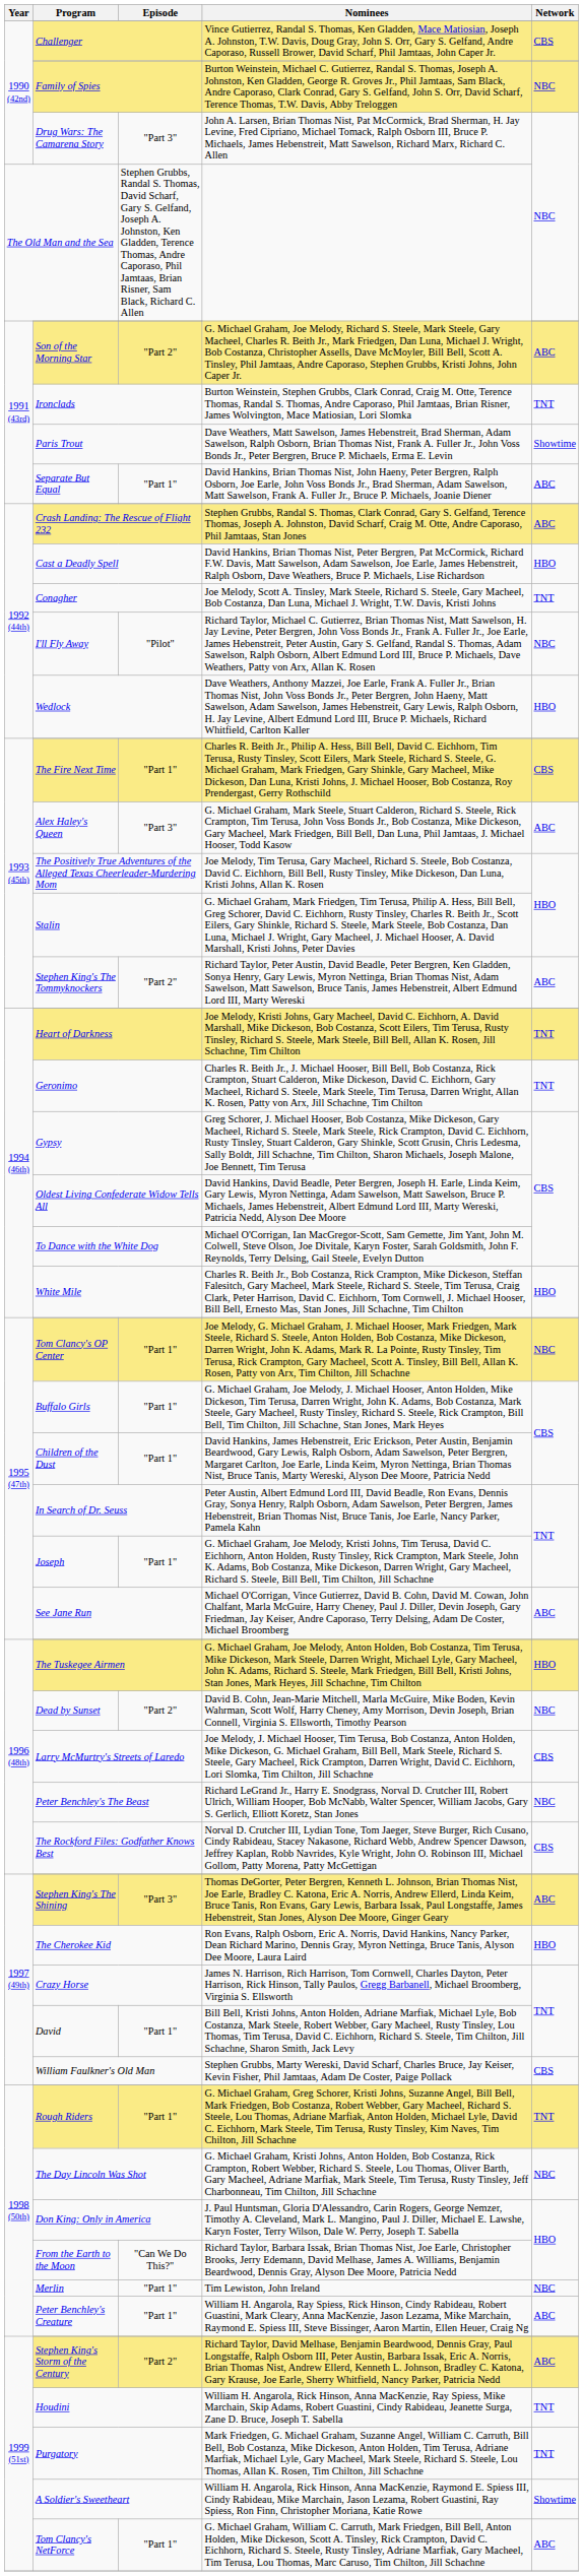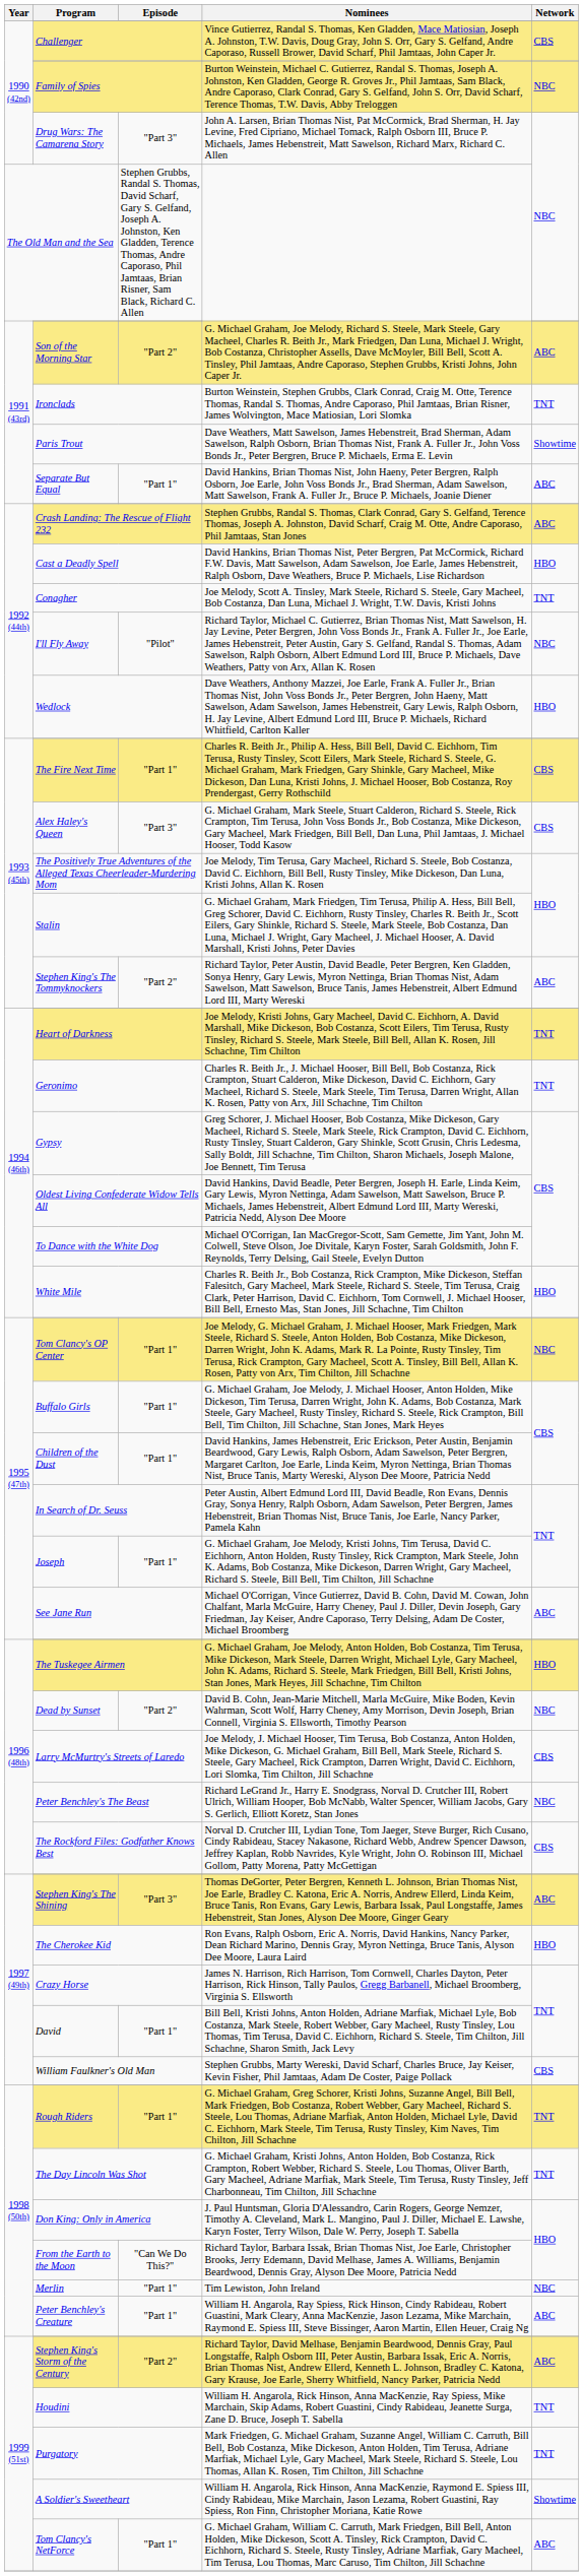 <table class="wikitable" style="width:100%">
 <tr bgcolor="#bebebe">
 <th width="5%">Year</th>
 <th width="15%">Program</th>
 <th width="15%">Episode</th>
 <th width="60%">Nominees</th>
 <th width="5%">Network</th>
 </tr>
 <tr>
 <td rowspan=5 style="text-align:center"><a href='#'>1990</a><br><small><a href='#'>(42nd)</a></small><br></td>
 </tr>
 <tr style="background:#FAEB86">
 <td colspan=2><em><a href='#'>Challenger</a></em></td>
 <td>Vince Gutierrez, Randal S. Thomas, Ken Gladden, <a href='#'>Mace Matiosian</a>, Joseph A. Johnston, T.W. Davis, Doug Gray, John S. Orr, Gary S. Gelfand, Andre Caporaso, Russell Brower, David Scharf, Phil Jamtaas, John Caper Jr.</td>
 <td><a href='#'>CBS</a></td>
 </tr>
 <tr>
 </tr>
 <tr style="background:#FAEB86">
 <td colspan=2><em><a href='#'>Family of Spies</a></em></td>
 <td>Burton Weinstein, Michael C. Gutierrez, Randal S. Thomas, Joseph A. Johnston, Ken Gladden, George R. Groves Jr., Phil Jamtaas, Sam Black, Andre Caporaso, Clark Conrad, Gary S. Gelfand, John S. Orr, David Scharf, Terence Thomas, T.W. Davis, Abby Treloggen</td>
 <td><a href='#'>NBC</a></td>
 </tr>
 <tr>
 <td><em><a href='#'>Drug Wars: The Camarena Story</a></em></td>
 <td align=center>"Part 3"</td>
 <td>John A. Larsen, Brian Thomas Nist, Pat McCormick, Brad Sherman, H. Jay Levine, Fred Cipriano, Michael Tomack, Ralph Osborn III, Bruce P. Michaels, James Hebenstreit, Matt Sawelson, Richard Marx, Richard C. Allen</td>
 <td rowspan=2><a href='#'>NBC</a></td>
 </tr>
 <tr>
 <td colspan=2><em><a href='#'>The Old Man and the Sea</a></em></td>
 <td>Stephen Grubbs, Randal S. Thomas, David Scharf, Gary S. Gelfand, Joseph A. Johnston, Ken Gladden, Terence Thomas, Andre Caporaso, Phil Jamtaas, Brian Risner, Sam Black, Richard C. Allen</td>
 </tr>
 <tr>
 <td rowspan=5 style="text-align:center"><a href='#'>1991</a><br><small><a href='#'>(43rd)</a></small><br></td>
 </tr>
 <tr style="background:#FAEB86">
 <td><em><a href='#'>Son of the Morning Star</a></em></td>
 <td align=center>"Part 2"</td>
 <td>G. Michael Graham, Joe Melody, Richard S. Steele, Mark Steele, Gary Macheel, Charles R. Beith Jr., Mark Friedgen, Dan Luna, Michael J. Wright, Bob Costanza, Christopher Assells, Dave McMoyler, Bill Bell, Scott A. Tinsley, Phil Jamtaas, Andre Caporaso, Stephen Grubbs, Kristi Johns, John Caper Jr.</td>
 <td><a href='#'>ABC</a></td>
 </tr>
 <tr>
 <td colspan=2><em><a href='#'>Ironclads</a></em></td>
 <td>Burton Weinstein, Stephen Grubbs, Clark Conrad, Craig M. Otte, Terence Thomas, Randal S. Thomas, Andre Caporaso, Phil Jamtaas, Brian Risner, James Wolvington, Mace Matiosian, Lori Slomka</td>
 <td><a href='#'>TNT</a></td>
 </tr>
 <tr>
 <td colspan=2><em><a href='#'>Paris Trout</a></em></td>
 <td>Dave Weathers, Matt Sawelson, James Hebenstreit, Brad Sherman, Adam Sawelson, Ralph Osborn, Brian Thomas Nist, Frank A. Fuller Jr., John Voss Bonds Jr., Peter Bergren, Bruce P. Michaels, Erma E. Levin</td>
 <td><a href='#'>Showtime</a></td>
 </tr>
 <tr>
 <td><em><a href='#'>Separate But Equal</a></em></td>
 <td align=center>"Part 1"</td>
 <td>David Hankins, Brian Thomas Nist, John Haeny, Peter Bergren, Ralph Osborn, Joe Earle, John Voss Bonds Jr., Brad Sherman, Adam Sawelson, Matt Sawelson, Frank A. Fuller Jr., Bruce P. Michaels, Joanie Diener</td>
 <td><a href='#'>ABC</a></td>
 </tr>
 <tr>
 <td rowspan=6 style="text-align:center"><a href='#'>1992</a><br><small><a href='#'>(44th)</a></small><br></td>
 </tr>
 <tr style="background:#FAEB86">
 <td colspan=2><em><a href='#'>Crash Landing: The Rescue of Flight 232</a></em></td>
 <td>Stephen Grubbs, Randal S. Thomas, Clark Conrad, Gary S. Gelfand, Terence Thomas, Joseph A. Johnston, David Scharf, Craig M. Otte, Andre Caporaso, Phil Jamtaas, Stan Jones</td>
 <td><a href='#'>ABC</a></td>
 </tr>
 <tr>
 <td colspan=2><em><a href='#'>Cast a Deadly Spell</a></em></td>
 <td>David Hankins, Brian Thomas Nist, Peter Bergren, Pat McCormick, Richard F.W. Davis, Matt Sawelson, Adam Sawelson, Joe Earle, James Hebenstreit, Ralph Osborn, Dave Weathers, Bruce P. Michaels, Lise Richardson</td>
 <td><a href='#'>HBO</a></td>
 </tr>
 <tr>
 <td colspan=2><em><a href='#'>Conagher</a></em></td>
 <td>Joe Melody, Scott A. Tinsley, Mark Steele, Richard S. Steele, Gary Macheel, Bob Costanza, Dan Luna, Michael J. Wright, T.W. Davis, Kristi Johns</td>
 <td><a href='#'>TNT</a></td>
 </tr>
 <tr>
 <td><em><a href='#'>I'll Fly Away</a></em></td>
 <td align=center>"Pilot"</td>
 <td>Richard Taylor, Michael C. Gutierrez, Brian Thomas Nist, Matt Sawelson, H. Jay Levine, Peter Bergren, John Voss Bonds Jr., Frank A. Fuller Jr., Joe Earle, James Hebenstreit, Peter Austin, Gary S. Gelfand, Randal S. Thomas, Adam Sawelson, Ralph Osborn, Albert Edmund Lord III, Bruce P. Michaels, Dave Weathers, Patty von Arx, Allan K. Rosen</td>
 <td><a href='#'>NBC</a></td>
 </tr>
 <tr>
 <td colspan=2><em><a href='#'>Wedlock</a></em></td>
 <td>Dave Weathers, Anthony Mazzei, Joe Earle, Frank A. Fuller Jr., Brian Thomas Nist, John Voss Bonds Jr., Peter Bergren, John Haeny, Matt Sawelson, Adam Sawelson, James Hebenstreit, Gary Lewis, Ralph Osborn, H. Jay Levine, Albert Edmund Lord III, Bruce P. Michaels, Richard Whitfield, Carlton Kaller</td>
 <td><a href='#'>HBO</a></td>
 </tr>
 <tr>
 <td rowspan=6 style="text-align:center"><a href='#'>1993</a><br><small><a href='#'>(45th)</a></small><br></td>
 </tr>
 <tr style="background:#FAEB86">
 <td><em><a href='#'>The Fire Next Time</a></em></td>
 <td align=center>"Part 1"</td>
 <td>Charles R. Beith Jr., Philip A. Hess, Bill Bell, David C. Eichhorn, Tim Terusa, Rusty Tinsley, Scott Eilers, Mark Steele, Richard S. Steele, G. Michael Graham, Mark Friedgen, Gary Shinkle, Gary Macheel, Mike Dickeson, Dan Luna, Kristi Johns, J. Michael Hooser, Bob Costanza, Roy Prendergast, Gerry Rothschild</td>
 <td><a href='#'>CBS</a></td>
 </tr>
 <tr>
 <td><em><a href='#'>Alex Haley's Queen</a></em></td>
 <td align=center>"Part 3"</td>
 <td>G. Michael Graham, Mark Steele, Stuart Calderon, Richard S. Steele, Rick Crampton, Tim Terusa, John Voss Bonds Jr., Bob Costanza, Mike Dickeson, Gary Macheel, Mark Friedgen, Bill Bell, Dan Luna, Phil Jamtaas, J. Michael Hooser, Todd Kasow</td>
-<td><a href='#'>ABC</a></td>
+<td><a href='#'>CBS</a></td>
 </tr>
 <tr>
 <td colspan=2><em><a href='#'>The Positively True Adventures of the Alleged Texas Cheerleader-Murdering Mom</a></em></td>
 <td>Joe Melody, Tim Terusa, Gary Macheel, Richard S. Steele, Bob Costanza, David C. Eichhorn, Bill Bell, Rusty Tinsley, Mike Dickeson, Dan Luna, Kristi Johns, Allan K. Rosen</td>
 <td rowspan=2><a href='#'>HBO</a></td>
 </tr>
 <tr>
 <td colspan=2><em><a href='#'>Stalin</a></em></td>
 <td>G. Michael Graham, Mark Friedgen, Tim Terusa, Philip A. Hess, Bill Bell, Greg Schorer, David C. Eichhorn, Rusty Tinsley, Charles R. Beith Jr., Scott Eilers, Gary Shinkle, Richard S. Steele, Mark Steele, Bob Costanza, Dan Luna, Michael J. Wright, Gary Macheel, J. Michael Hooser, A. David Marshall, Kristi Johns, Peter Davies</td>
 </tr>
 <tr>
 <td><em><a href='#'>Stephen King's The Tommyknockers</a></em></td>
 <td align=center>"Part 2"</td>
 <td>Richard Taylor, Peter Austin, David Beadle, Peter Bergren, Ken Gladden, Sonya Henry, Gary Lewis, Myron Nettinga, Brian Thomas Nist, Adam Sawelson, Matt Sawelson, Bruce Tanis, James Hebenstreit, Albert Edmund Lord III, Marty Wereski</td>
 <td><a href='#'>ABC</a></td>
 </tr>
 <tr>
 <td rowspan=7 style="text-align:center"><a href='#'>1994</a><br><small><a href='#'>(46th)</a></small><br></td>
 </tr>
 <tr style="background:#FAEB86">
 <td colspan=2><em><a href='#'>Heart of Darkness</a></em></td>
 <td>Joe Melody, Kristi Johns, Gary Macheel, David C. Eichhorn, A. David Marshall, Mike Dickeson, Bob Costanza, Scott Eilers, Tim Terusa, Rusty Tinsley, Richard S. Steele, Mark Steele, Bill Bell, Allan K. Rosen, Jill Schachne, Tim Chilton</td>
 <td><a href='#'>TNT</a></td>
 </tr>
 <tr>
 <td colspan=2><em><a href='#'>Geronimo</a></em></td>
 <td>Charles R. Beith Jr., J. Michael Hooser, Bill Bell, Bob Costanza, Rick Crampton, Stuart Calderon, Mike Dickeson, David C. Eichhorn, Gary Macheel, Richard S. Steele, Mark Steele, Tim Terusa, Darren Wright, Allan K. Rosen, Patty von Arx, Jill Schachne, Tim Chilton</td>
 <td><a href='#'>TNT</a></td>
 </tr>
 <tr>
 <td colspan=2><em><a href='#'>Gypsy</a></em></td>
 <td>Greg Schorer, J. Michael Hooser, Bob Costanza, Mike Dickeson, Gary Macheel, Richard S. Steele, Mark Steele, Rick Crampton, David C. Eichhorn, Rusty Tinsley, Stuart Calderon, Gary Shinkle, Scott Grusin, Chris Ledesma, Sally Boldt, Jill Schachne, Tim Chilton, Sharon Michaels, Joseph Malone, Joe Bennett, Tim Terusa</td>
 <td rowspan=3><a href='#'>CBS</a></td>
 </tr>
 <tr>
 <td colspan=2><em><a href='#'>Oldest Living Confederate Widow Tells All</a></em></td>
 <td>David Hankins, David Beadle, Peter Bergren, Joseph H. Earle, Linda Keim, Gary Lewis, Myron Nettinga, Adam Sawelson, Matt Sawelson, Bruce P. Michaels, James Hebenstreit, Albert Edmund Lord III, Marty Wereski, Patricia Nedd, Alyson Dee Moore</td>
 </tr>
 <tr>
 <td colspan=2><em><a href='#'>To Dance with the White Dog</a></em></td>
 <td>Michael O'Corrigan, Ian MacGregor-Scott, Sam Gemette, Jim Yant, John M. Colwell, Steve Olson, Joe Divitale, Karyn Foster, Sarah Goldsmith, John F. Reynolds, Terry Delsing, Gail Steele, Evelyn Dutton</td>
 </tr>
 <tr>
 <td colspan=2><em><a href='#'>White Mile</a></em></td>
 <td>Charles R. Beith Jr., Bob Costanza, Rick Crampton, Mike Dickeson, Steffan Falesitch, Gary Macheel, Mark Steele, Richard S. Steele, Tim Terusa, Craig Clark, Peter Harrison, David C. Eichhorn, Tom Cornwell, J. Michael Hooser, Bill Bell, Ernesto Mas, Stan Jones, Jill Schachne, Tim Chilton</td>
 <td><a href='#'>HBO</a></td>
 </tr>
 <tr>
 <td rowspan=7 style="text-align:center"><a href='#'>1995</a><br><small><a href='#'>(47th)</a></small><br></td>
 </tr>
 <tr style="background:#FAEB86">
 <td><em><a href='#'>Tom Clancy's OP Center</a></em></td>
 <td align=center>"Part 1"</td>
 <td>Joe Melody, G. Michael Graham, J. Michael Hooser, Mark Friedgen, Mark Steele, Richard S. Steele, Anton Holden, Bob Costanza, Mike Dickeson, Darren Wright, John K. Adams, Mark R. La Pointe, Rusty Tinsley, Tim Terusa, Rick Crampton, Gary Macheel, Scott A. Tinsley, Bill Bell, Allan K. Rosen, Patty von Arx, Tim Chilton, Jill Schachne</td>
 <td><a href='#'>NBC</a></td>
 </tr>
 <tr>
 <td><em><a href='#'>Buffalo Girls</a></em></td>
 <td align=center>"Part 1"</td>
 <td>G. Michael Graham, Joe Melody, J. Michael Hooser, Anton Holden, Mike Dickeson, Tim Terusa, Darren Wright, John K. Adams, Bob Costanza, Mark Steele, Gary Macheel, Rusty Tinsley, Richard S. Steele, Rick Crampton, Bill Bell, Tim Chilton, Jill Schachne, Stan Jones, Mark Heyes</td>
 <td rowspan=2><a href='#'>CBS</a></td>
 </tr>
 <tr>
 <td><em><a href='#'>Children of the Dust</a></em></td>
 <td align=center>"Part 1"</td>
 <td>David Hankins, James Hebenstreit, Eric Erickson, Peter Austin, Benjamin Beardwood, Gary Lewis, Ralph Osborn, Adam Sawelson, Peter Bergren, Margaret Carlton, Joe Earle, Linda Keim, Myron Nettinga, Brian Thomas Nist, Bruce Tanis, Marty Wereski, Alyson Dee Moore, Patricia Nedd</td>
 </tr>
 <tr>
 <td colspan=2><em><a href='#'>In Search of Dr. Seuss</a></em></td>
 <td>Peter Austin, Albert Edmund Lord III, David Beadle, Ron Evans, Dennis Gray, Sonya Henry, Ralph Osborn, Adam Sawelson, Peter Bergren, James Hebenstreit, Brian Thomas Nist, Bruce Tanis, Joe Earle, Nancy Parker, Pamela Kahn</td>
 <td rowspan=2><a href='#'>TNT</a></td>
 </tr>
 <tr>
 <td><em><a href='#'>Joseph</a></em></td>
 <td align=center>"Part 1"</td>
 <td>G. Michael Graham, Joe Melody, Kristi Johns, Tim Terusa, David C. Eichhorn, Anton Holden, Rusty Tinsley, Rick Crampton, Mark Steele, John K. Adams, Bob Costanza, Mike Dickeson, Darren Wright, Gary Macheel, Richard S. Steele, Bill Bell, Tim Chilton, Jill Schachne</td>
 </tr>
 <tr>
 <td colspan=2><em><a href='#'>See Jane Run</a></em></td>
 <td>Michael O'Corrigan, Vince Gutierrez, David B. Cohn, David M. Cowan, John Chalfant, Marla McGuire, Harry Cheney, Paul J. Diller, Devin Joseph, Gary Friedman, Jay Keiser, Andre Caporaso, Terry Delsing, Adam De Coster, Michael Broomberg</td>
 <td><a href='#'>ABC</a></td>
 </tr>
 <tr>
 <td rowspan=6 style="text-align:center"><a href='#'>1996</a><br><small><a href='#'>(48th)</a></small><br></td>
 </tr>
 <tr style="background:#FAEB86">
 <td colspan=2><em><a href='#'>The Tuskegee Airmen</a></em></td>
 <td>G. Michael Graham, Joe Melody, Anton Holden, Bob Costanza, Tim Terusa, Mike Dickeson, Mark Steele, Darren Wright, Michael Lyle, Gary Macheel, John K. Adams, Richard S. Steele, Mark Friedgen, Bill Bell, Kristi Johns, Stan Jones, Mark Heyes, Jill Schachne, Tim Chilton</td>
 <td><a href='#'>HBO</a></td>
 </tr>
 <tr>
 <td><em><a href='#'>Dead by Sunset</a></em></td>
 <td align=center>"Part 2"</td>
 <td>David B. Cohn, Jean-Marie Mitchell, Marla McGuire, Mike Boden, Kevin Wahrman, Scott Wolf, Harry Cheney, Amy Morrison, Devin Joseph, Brian Connell, Virginia S. Ellsworth, Timothy Pearson</td>
 <td><a href='#'>NBC</a></td>
 </tr>
 <tr>
 <td colspan=2><em><a href='#'>Larry McMurtry's Streets of Laredo</a></em></td>
 <td>Joe Melody, J. Michael Hooser, Tim Terusa, Bob Costanza, Anton Holden, Mike Dickeson, G. Michael Graham, Bill Bell, Mark Steele, Richard S. Steele, Gary Macheel, Rick Crampton, Darren Wright, David C. Eichhorn, Lori Slomka, Tim Chilton, Jill Schachne</td>
 <td><a href='#'>CBS</a></td>
 </tr>
 <tr>
 <td colspan=2><em><a href='#'>Peter Benchley's The Beast</a></em></td>
 <td>Richard LeGrand Jr., Harry E. Snodgrass, Norval D. Crutcher III, Robert Ulrich, William Hooper, Bob McNabb, Walter Spencer, William Jacobs, Gary S. Gerlich, Elliott Koretz, Stan Jones</td>
 <td><a href='#'>NBC</a></td>
 </tr>
 <tr>
 <td colspan=2><em><a href='#'>The Rockford Files: Godfather Knows Best</a></em></td>
 <td>Norval D. Crutcher III, Lydian Tone, Tom Jaeger, Steve Burger, Rich Cusano, Cindy Rabideau, Stacey Nakasone, Richard Webb, Andrew Spencer Dawson, Jeffrey Kaplan, Robb Navrides, Kyle Wright, John O. Robinson III, Michael Gollom, Patty Morena, Patty McGettigan</td>
 <td><a href='#'>CBS</a></td>
 </tr>
 <tr>
 <td rowspan=6 style="text-align:center"><a href='#'>1997</a><br><small><a href='#'>(49th)</a></small><br></td>
 </tr>
 <tr style="background:#FAEB86">
 <td><em><a href='#'>Stephen King's The Shining</a></em></td>
 <td align=center>"Part 3"</td>
 <td>Thomas DeGorter, Peter Bergren, Kenneth L. Johnson, Brian Thomas Nist, Joe Earle, Bradley C. Katona, Eric A. Norris, Andrew Ellerd, Linda Keim, Bruce Tanis, Ron Evans, Gary Lewis, Barbara Issak, Paul Longstaffe, James Hebenstreit, Stan Jones, Alyson Dee Moore, Ginger Geary</td>
 <td><a href='#'>ABC</a></td>
 </tr>
 <tr>
 <td colspan=2><em><a href='#'>The Cherokee Kid</a></em></td>
 <td>Ron Evans, Ralph Osborn, Eric A. Norris, David Hankins, Nancy Parker, Dean Richard Marino, Dennis Gray, Myron Nettinga, Bruce Tanis, Alyson Dee Moore, Laura Laird</td>
 <td><a href='#'>HBO</a></td>
 </tr>
 <tr>
 <td colspan=2><em><a href='#'>Crazy Horse</a></em></td>
 <td>James N. Harrison, Rich Harrison, Tom Cornwell, Charles Dayton, Peter Harrison, Rick Hinson, Tally Paulos, <a href='#'>Gregg Barbanell</a>, Michael Broomberg, Virginia S. Ellsworth</td>
 <td rowspan=2><a href='#'>TNT</a></td>
 </tr>
 <tr>
 <td><em>David</em></td>
 <td align=center>"Part 1"</td>
 <td>Bill Bell, Kristi Johns, Anton Holden, Adriane Marfiak, Michael Lyle, Bob Costanza, Mark Steele, Robert Webber, Gary Macheel, Rusty Tinsley, Lou Thomas, Tim Terusa, David C. Eichhorn, Richard S. Steele, Tim Chilton, Jill Schachne, Sharon Smith, Jack Levy</td>
 </tr>
 <tr>
 <td colspan=2><em>William Faulkner's Old Man</em></td>
 <td>Stephen Grubbs, Marty Wereski, David Scharf, Charles Bruce, Jay Keiser, Kevin Fisher, Phil Jamtaas, Adam De Coster, Paige Pollack</td>
 <td><a href='#'>CBS</a></td>
 </tr>
 <tr>
 <td rowspan=7 style="text-align:center"><a href='#'>1998</a><br><small><a href='#'>(50th)</a></small><br></td>
 </tr>
 <tr style="background:#FAEB86">
 <td><em><a href='#'>Rough Riders</a></em></td>
 <td align=center>"Part 1"</td>
 <td>G. Michael Graham, Greg Schorer, Kristi Johns, Suzanne Angel, Bill Bell, Mark Friedgen, Bob Costanza, Robert Webber, Gary Macheel, Richard S. Steele, Lou Thomas, Adriane Marfiak, Anton Holden, Michael Lyle, David C. Eichhorn, Mark Steele, Tim Terusa, Rusty Tinsley, Kim Naves, Tim Chilton, Jill Schachne</td>
 <td><a href='#'>TNT</a></td>
 </tr>
 <tr>
 <td colspan=2><em><a href='#'>The Day Lincoln Was Shot</a></em></td>
 <td>G. Michael Graham, Kristi Johns, Anton Holden, Bob Costanza, Rick Crampton, Robert Webber, Richard S. Steele, Lou Thomas, Oliver Barth, Gary Macheel, Adriane Marfiak, Mark Steele, Tim Terusa, Rusty Tinsley, Jeff Charbonneau, Tim Chilton, Jill Schachne</td>
-<td><a href='#'>NBC</a></td>
+<td><a href='#'>TNT</a></td>
 </tr>
 <tr>
 <td colspan=2><em><a href='#'>Don King: Only in America</a></em></td>
 <td>J. Paul Huntsman, Gloria D'Alessandro, Carin Rogers, George Nemzer, Timothy A. Cleveland, Mark L. Mangino, Paul J. Diller, Michael E. Lawshe, Karyn Foster, Terry Wilson, Dale W. Perry, Joseph T. Sabella</td>
 <td rowspan=2><a href='#'>HBO</a></td>
 </tr>
 <tr>
 <td><em><a href='#'>From the Earth to the Moon</a></em></td>
 <td align=center>"Can We Do This?"</td>
 <td>Richard Taylor, Barbara Issak, Brian Thomas Nist, Joe Earle, Christopher Brooks, Jerry Edemann, David Melhase, James A. Williams, Benjamin Beardwood, Dennis Gray, Alyson Dee Moore, Patricia Nedd</td>
 </tr>
 <tr>
 <td><em><a href='#'>Merlin</a></em></td>
 <td align=center>"Part 1"</td>
 <td>Tim Lewiston, John Ireland</td>
 <td><a href='#'>NBC</a></td>
 </tr>
 <tr>
 <td><em><a href='#'>Peter Benchley's Creature</a></em></td>
 <td align=center>"Part 1"</td>
 <td>William H. Angarola, Ray Spiess, Rick Hinson, Cindy Rabideau, Robert Guastini, Mark Cleary, Anna MacKenzie, Jason Lezama, Mike Marchain, Raymond E. Spiess III, Steve Bissinger, Aaron Martin, Ellen Heuer, Craig Ng</td>
 <td><a href='#'>ABC</a></td>
 </tr>
 <tr>
 <td rowspan=6 style="text-align:center"><a href='#'>1999</a><br><small><a href='#'>(51st)</a></small><br></td>
 </tr>
 <tr style="background:#FAEB86">
 <td><em><a href='#'>Stephen King's Storm of the Century</a></em></td>
 <td align=center>"Part 2"</td>
 <td>Richard Taylor, David Melhase, Benjamin Beardwood, Dennis Gray, Paul Longstaffe, Ralph Osborn III, Peter Austin, Barbara Issak, Eric A. Norris, Brian Thomas Nist, Andrew Ellerd, Kenneth L. Johnson, Bradley C. Katona, Gary Krause, Joe Earle, Sherry Whitfield, Nancy Parker, Patricia Nedd</td>
 <td><a href='#'>ABC</a></td>
 </tr>
 <tr>
 <td colspan=2><em><a href='#'>Houdini</a></em></td>
 <td>William H. Angarola, Rick Hinson, Anna MacKenzie, Ray Spiess, Mike Marchain, Skip Adams, Robert Guastini, Cindy Rabideau, Jeanette Surga, Zane D. Bruce, Joseph T. Sabella</td>
 <td><a href='#'>TNT</a></td>
 </tr>
 <tr>
 <td colspan=2><em><a href='#'>Purgatory</a></em></td>
 <td>Mark Friedgen, G. Michael Graham, Suzanne Angel, William C. Carruth, Bill Bell, Bob Costanza, Mike Dickeson, Anton Holden, Tim Terusa, Adriane Marfiak, Michael Lyle, Gary Macheel, Mark Steele, Richard S. Steele, Lou Thomas, Allan K. Rosen, Tim Chilton, Jill Schachne</td>
 <td><a href='#'>TNT</a></td>
 </tr>
 <tr>
 <td colspan=2><em><a href='#'>A Soldier's Sweetheart</a></em></td>
 <td>William H. Angarola, Rick Hinson, Anna MacKenzie, Raymond E. Spiess III, Cindy Rabideau, Mike Marchain, Jason Lezama, Robert Guastini, Ray Spiess, Ron Finn, Christopher Moriana, Katie Rowe</td>
 <td><a href='#'>Showtime</a></td>
 </tr>
 <tr>
 <td><em><a href='#'>Tom Clancy's NetForce</a></em></td>
 <td align=center>"Part 1"</td>
 <td>G. Michael Graham, William C. Carruth, Mark Friedgen, Bill Bell, Anton Holden, Mike Dickeson, Scott A. Tinsley, Rick Crampton, David C. Eichhorn, Richard S. Steele, Rusty Tinsley, Adriane Marfiak, Gary Macheel, Tim Terusa, Lou Thomas, Marc Caruso, Tim Chilton, Jill Schachne</td>
 <td><a href='#'>ABC</a></td>
 </tr>
 <tr>
 </tr>
 </table>
